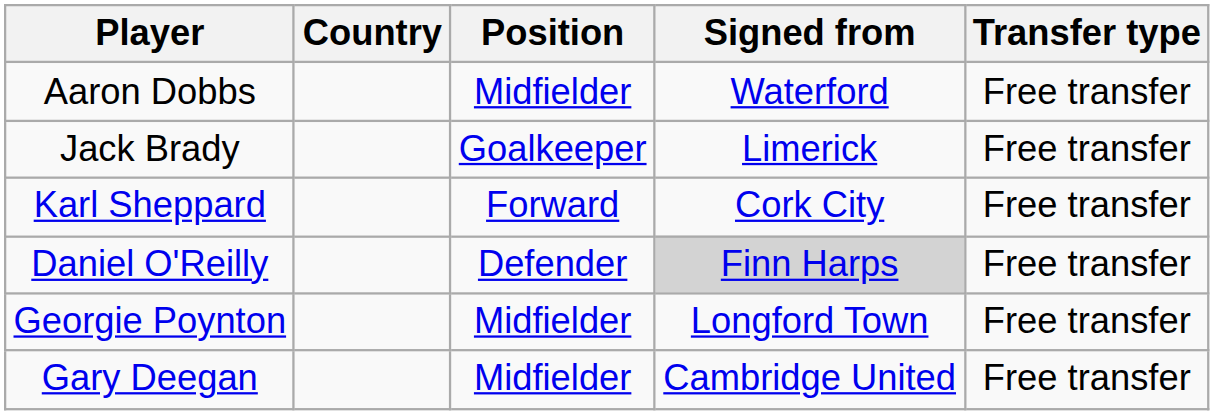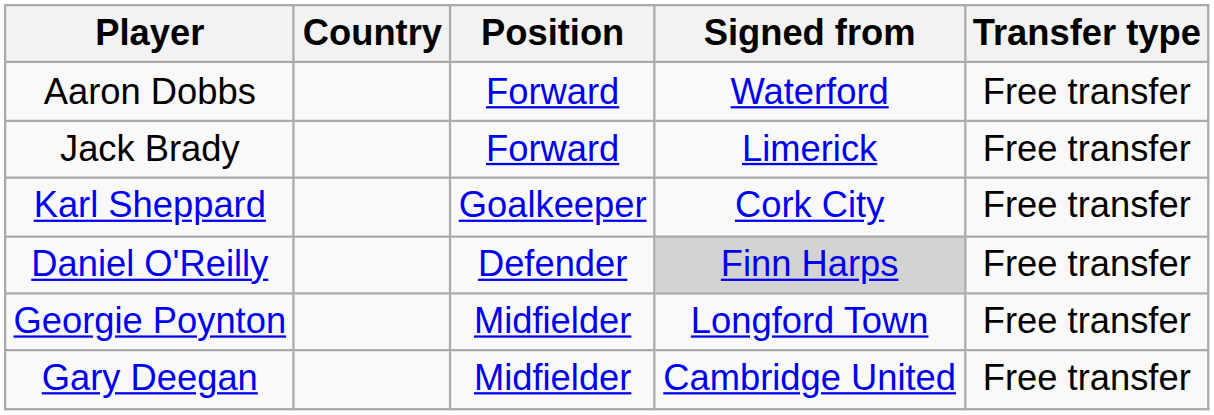 <table class="wikitable" style="text-align:center">
 <tr>
 <th>Player</th>
 <th>Country</th>
 <th>Position</th>
 <th>Signed from</th>
 <th>Transfer type</th>
 </tr>
 <tr>
 <td>Aaron Dobbs</td>
 <td></td>
-<td><a href='#'>Midfielder</a></td>
+<td><a href='#'>Forward</a></td>
 <td> <a href='#'>Waterford</a></td>
 <td>Free transfer</td>
 </tr>
 <tr>
 <td>Jack Brady</td>
 <td></td>
-<td><a href='#'>Goalkeeper</a></td>
+<td><a href='#'>Forward</a></td>
 <td> <a href='#'>Limerick</a></td>
 <td>Free transfer</td>
 </tr>
 <tr>
 <td><a href='#'>Karl Sheppard</a></td>
 <td></td>
-<td><a href='#'>Forward</a></td>
+<td><a href='#'>Goalkeeper</a></td>
 <td> <a href='#'>Cork City</a></td>
 <td>Free transfer</td>
 </tr>
 <tr>
 <td><a href='#'>Daniel O'Reilly</a></td>
 <td></td>
 <td><a href='#'>Defender</a></td>
 <td style="background: lightgrey;"> <a href='#'>Finn Harps</a></td>
 <td>Free transfer</td>
 </tr>
 <tr>
 <td><a href='#'>Georgie Poynton</a></td>
 <td></td>
 <td><a href='#'>Midfielder</a></td>
 <td> <a href='#'>Longford Town</a></td>
 <td>Free transfer</td>
 </tr>
 <tr>
 <td><a href='#'>Gary Deegan</a></td>
 <td></td>
 <td><a href='#'>Midfielder</a></td>
 <td> <a href='#'>Cambridge United</a></td>
 <td>Free transfer</td>
 </tr>
 </table>
